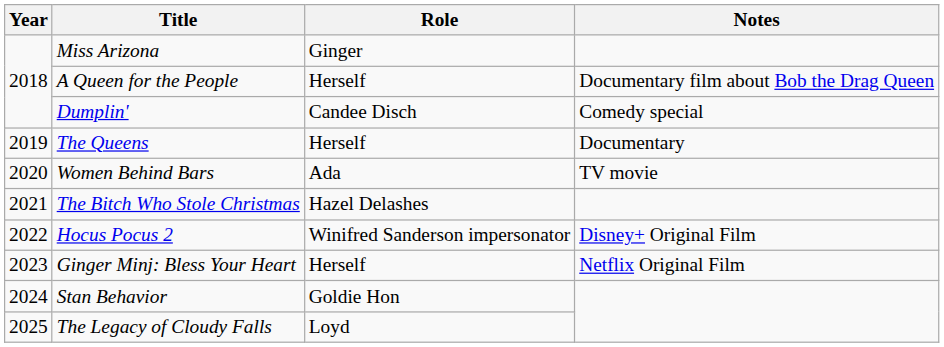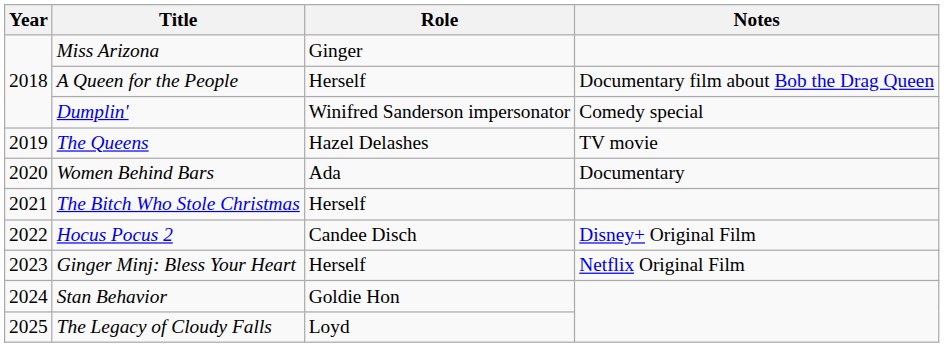 <table class="wikitable sortable">
 <tr>
 <th>Year</th>
 <th>Title</th>
 <th>Role</th>
 <th class="unsortable">Notes</th>
 </tr>
 <tr>
 <td rowspan="3">2018</td>
 <td><em>Miss Arizona</em></td>
 <td>Ginger</td>
 <td></td>
 </tr>
 <tr>
 <td><em>A Queen for the People</em></td>
 <td>Herself</td>
 <td>Documentary film about <a href='#'>Bob the Drag Queen</a></td>
 </tr>
 <tr>
 <td><em><a href='#'>Dumplin'</a></em></td>
-<td>Candee Disch</td>
+<td>Winifred Sanderson impersonator</td>
 <td>Comedy special</td>
 </tr>
 <tr>
 <td>2019</td>
 <td><em><a href='#'>The Queens</a></em></td>
-<td>Herself</td>
-<td>Documentary</td>
+<td>Hazel Delashes</td>
+<td>TV movie</td>
 </tr>
 <tr>
 <td>2020</td>
 <td><em>Women Behind Bars</em></td>
 <td>Ada</td>
-<td>TV movie</td>
+<td>Documentary</td>
 </tr>
 <tr>
 <td>2021</td>
 <td><em><a href='#'>The Bitch Who Stole Christmas</a></em></td>
-<td>Hazel Delashes</td>
+<td>Herself</td>
 <td></td>
 </tr>
 <tr>
 <td>2022</td>
 <td><em><a href='#'>Hocus Pocus 2</a></em></td>
-<td>Winifred Sanderson impersonator</td>
+<td>Candee Disch</td>
 <td><a href='#'>Disney+</a> Original Film</td>
 </tr>
 <tr>
 <td>2023</td>
 <td><em>Ginger Minj: Bless Your Heart</em></td>
 <td>Herself</td>
 <td><a href='#'>Netflix</a> Original Film</td>
 </tr>
 <tr>
 <td>2024</td>
 <td><em>Stan Behavior</em></td>
 <td>Goldie Hon</td>
 </tr>
 <tr>
 <td>2025</td>
 <td><em>The Legacy of Cloudy Falls</em></td>
 <td>Loyd</td>
 </tr>
 </table>
